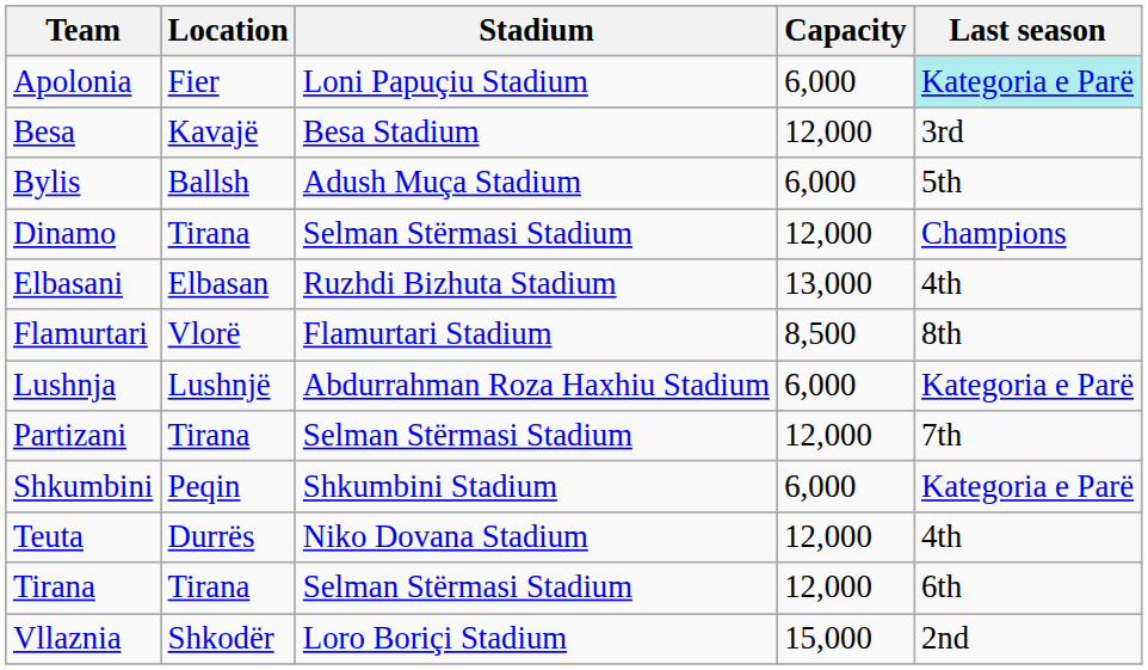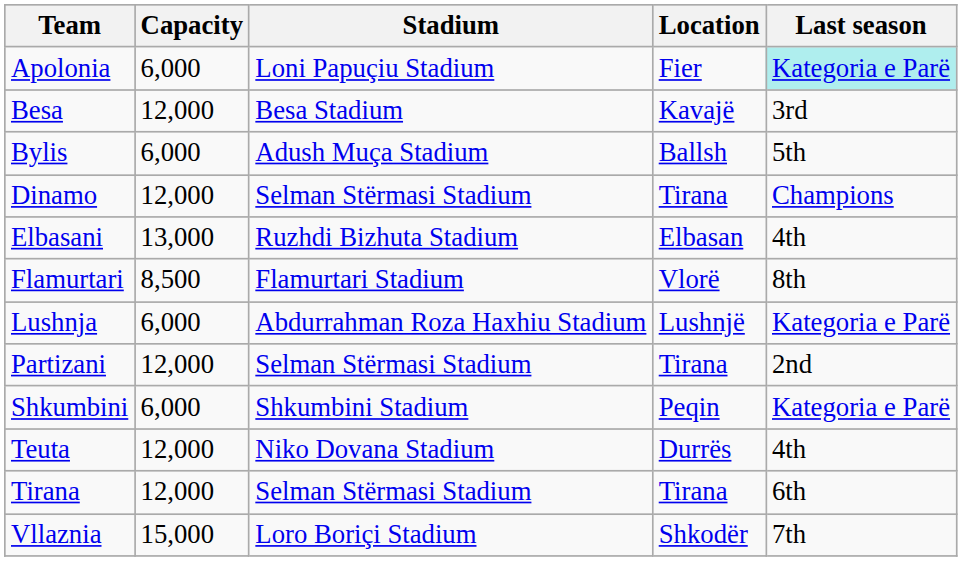 <table class="wikitable sortable">
 <tr>
 <th>Team</th>
+<th>Capacity</th>
+<th>Stadium</th>
 <th>Location</th>
-<th>Stadium</th>
-<th>Capacity</th>
 <th>Last season</th>
 </tr>
 <tr>
 <td><a href='#'>Apolonia</a></td>
+<td>6,000</td>
+<td><a href='#'>Loni Papuçiu Stadium</a></td>
 <td><a href='#'>Fier</a></td>
-<td><a href='#'>Loni Papuçiu Stadium</a></td>
-<td>6,000</td>
 <td style="background: paleturquoise;"><a href='#'>Kategoria e Parë</a></td>
 </tr>
 <tr>
 <td><a href='#'>Besa</a></td>
+<td>12,000</td>
+<td><a href='#'>Besa Stadium</a></td>
 <td><a href='#'>Kavajë</a></td>
-<td><a href='#'>Besa Stadium</a></td>
-<td>12,000</td>
 <td>3rd</td>
 </tr>
 <tr>
 <td><a href='#'>Bylis</a></td>
+<td>6,000</td>
+<td><a href='#'>Adush Muça Stadium</a></td>
 <td><a href='#'>Ballsh</a></td>
-<td><a href='#'>Adush Muça Stadium</a></td>
-<td>6,000</td>
 <td>5th</td>
 </tr>
 <tr>
 <td><a href='#'>Dinamo</a></td>
+<td>12,000</td>
+<td><a href='#'>Selman Stërmasi Stadium</a></td>
 <td><a href='#'>Tirana</a></td>
-<td><a href='#'>Selman Stërmasi Stadium</a></td>
-<td>12,000</td>
 <td><a href='#'>Champions</a></td>
 </tr>
 <tr>
 <td><a href='#'>Elbasani</a></td>
+<td>13,000</td>
+<td><a href='#'>Ruzhdi Bizhuta Stadium</a></td>
 <td><a href='#'>Elbasan</a></td>
-<td><a href='#'>Ruzhdi Bizhuta Stadium</a></td>
-<td>13,000</td>
 <td>4th</td>
 </tr>
 <tr>
 <td><a href='#'>Flamurtari</a></td>
+<td>8,500</td>
+<td><a href='#'>Flamurtari Stadium</a></td>
 <td><a href='#'>Vlorë</a></td>
-<td><a href='#'>Flamurtari Stadium</a></td>
-<td>8,500</td>
 <td>8th</td>
 </tr>
 <tr>
 <td><a href='#'>Lushnja</a></td>
+<td>6,000</td>
+<td><a href='#'>Abdurrahman Roza Haxhiu Stadium</a></td>
 <td><a href='#'>Lushnjë</a></td>
-<td><a href='#'>Abdurrahman Roza Haxhiu Stadium</a></td>
-<td>6,000</td>
 <td><a href='#'>Kategoria e Parë</a></td>
 </tr>
 <tr>
 <td><a href='#'>Partizani</a></td>
+<td>12,000</td>
+<td><a href='#'>Selman Stërmasi Stadium</a></td>
 <td><a href='#'>Tirana</a></td>
-<td><a href='#'>Selman Stërmasi Stadium</a></td>
-<td>12,000</td>
-<td>7th</td>
+<td>2nd</td>
 </tr>
 <tr>
 <td><a href='#'>Shkumbini</a></td>
+<td>6,000</td>
+<td><a href='#'>Shkumbini Stadium</a></td>
 <td><a href='#'>Peqin</a></td>
-<td><a href='#'>Shkumbini Stadium</a></td>
-<td>6,000</td>
 <td><a href='#'>Kategoria e Parë</a></td>
 </tr>
 <tr>
 <td><a href='#'>Teuta</a></td>
+<td>12,000</td>
+<td><a href='#'>Niko Dovana Stadium</a></td>
 <td><a href='#'>Durrës</a></td>
-<td><a href='#'>Niko Dovana Stadium</a></td>
-<td>12,000</td>
 <td>4th</td>
 </tr>
 <tr>
 <td><a href='#'>Tirana</a></td>
+<td>12,000</td>
+<td><a href='#'>Selman Stërmasi Stadium</a></td>
 <td><a href='#'>Tirana</a></td>
-<td><a href='#'>Selman Stërmasi Stadium</a></td>
-<td>12,000</td>
 <td>6th</td>
 </tr>
 <tr>
 <td><a href='#'>Vllaznia</a></td>
+<td>15,000</td>
+<td><a href='#'>Loro Boriçi Stadium</a></td>
 <td><a href='#'>Shkodër</a></td>
-<td><a href='#'>Loro Boriçi Stadium</a></td>
-<td>15,000</td>
-<td>2nd</td>
+<td>7th</td>
 </tr>
 </table>
